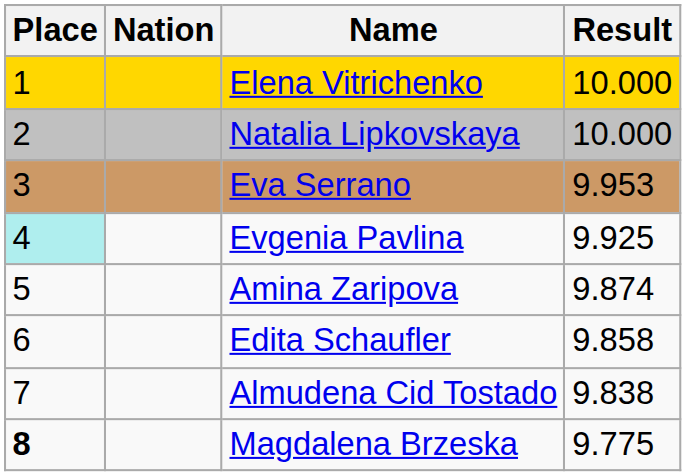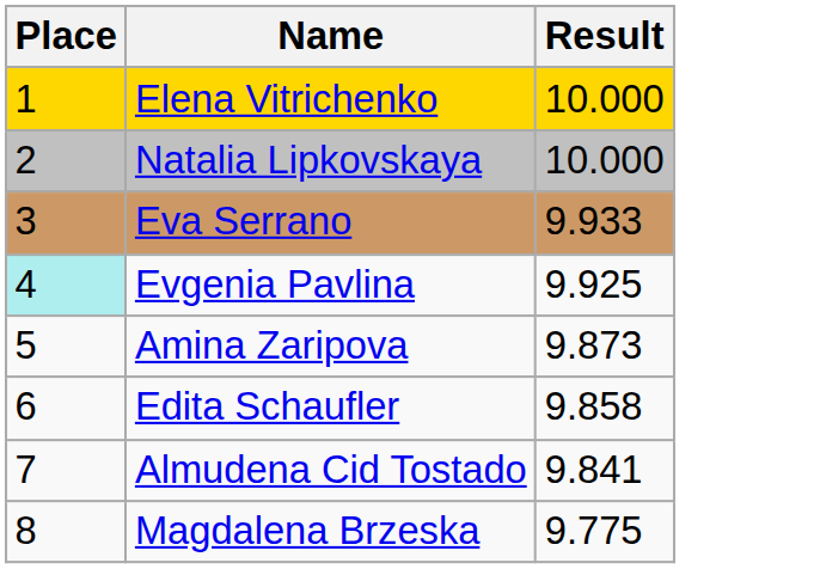 <table class="wikitable">
 <tr>
 <th>Place</th>
-<th>Nation</th>
 <th>Name</th>
 <th>Result</th>
 </tr>
 <tr bgcolor=gold>
 <td>1</td>
-<td></td>
 <td><a href='#'>Elena Vitrichenko</a></td>
 <td>10.000</td>
 </tr>
 <tr bgcolor=silver>
 <td>2</td>
-<td></td>
 <td><a href='#'>Natalia Lipkovskaya</a></td>
 <td>10.000</td>
 </tr>
 <tr bgcolor=cc9966>
 <td>3</td>
-<td></td>
 <td><a href='#'>Eva Serrano</a></td>
-<td>9.953</td>
+<td>9.933</td>
 </tr>
 <tr>
 <td style="background: paleturquoise;">4</td>
-<td></td>
 <td><a href='#'>Evgenia Pavlina</a></td>
 <td>9.925</td>
 </tr>
 <tr>
 <td>5</td>
-<td></td>
 <td><a href='#'>Amina Zaripova</a></td>
-<td>9.874</td>
+<td>9.873</td>
 </tr>
 <tr>
 <td>6</td>
-<td></td>
 <td><a href='#'>Edita Schaufler</a></td>
 <td>9.858</td>
 </tr>
 <tr>
 <td>7</td>
-<td></td>
 <td><a href='#'>Almudena Cid Tostado</a></td>
-<td>9.838</td>
+<td>9.841</td>
 </tr>
 <tr>
-<td><strong>8</strong></td>
-<td></td>
+<td>8</td>
 <td><a href='#'>Magdalena Brzeska</a></td>
 <td>9.775</td>
 </tr>
 </table>
